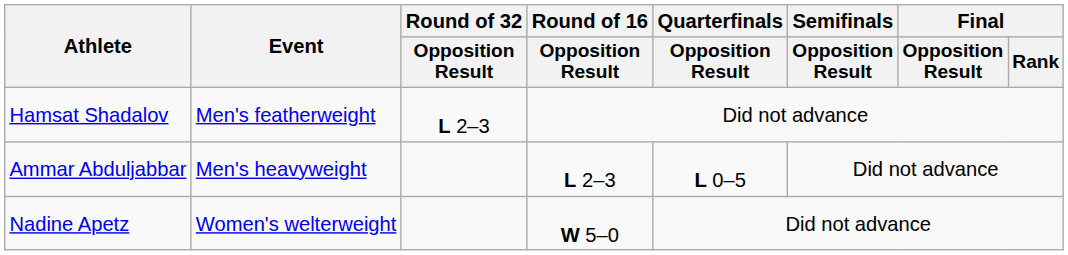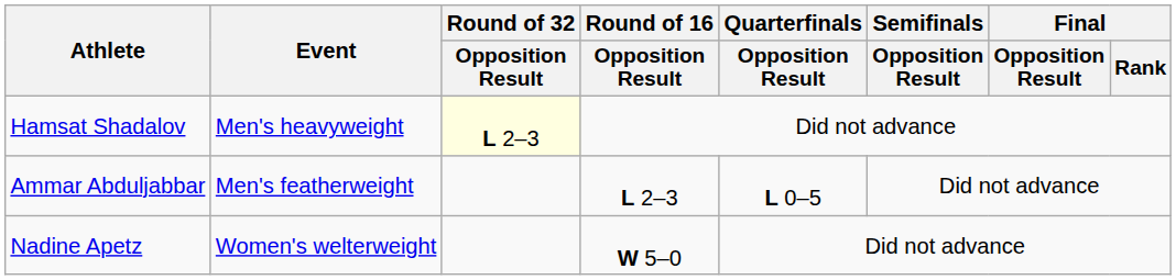 <table class="wikitable" style="font-size:90%">
 <tr>
 <th rowspan="2">Athlete</th>
 <th rowspan="2">Event</th>
 <th>Round of 32</th>
 <th>Round of 16</th>
 <th>Quarterfinals</th>
 <th>Semifinals</th>
 <th colspan=2>Final</th>
 </tr>
 <tr style="font-size:95%">
 <th>Opposition<br>Result</th>
 <th>Opposition<br>Result</th>
 <th>Opposition<br>Result</th>
 <th>Opposition<br>Result</th>
 <th>Opposition<br>Result</th>
 <th>Rank</th>
 </tr>
 <tr align=center>
 <td align=left><a href='#'>Hamsat Shadalov</a></td>
-<td align=left><a href='#'>Men's featherweight</a></td>
-<td><br><strong>L</strong> 2–3</td>
+<td align=left><a href='#'>Men's heavyweight</a></td>
+<td style="background: lightyellow;"><br><strong>L</strong> 2–3</td>
 <td colspan=5>Did not advance</td>
 </tr>
 <tr align=center>
 <td align=left><a href='#'>Ammar Abduljabbar</a></td>
-<td align=left><a href='#'>Men's heavyweight</a></td>
+<td align=left><a href='#'>Men's featherweight</a></td>
 <td></td>
 <td><br><strong>L</strong> 2–3</td>
 <td><br><strong>L</strong> 0–5</td>
 <td colspan=3>Did not advance</td>
 </tr>
 <tr align=center>
 <td align=left><a href='#'>Nadine Apetz</a></td>
 <td align=left><a href='#'>Women's welterweight</a></td>
 <td></td>
 <td><br><strong>W</strong> 5–0</td>
 <td colspan=4>Did not advance</td>
 </tr>
 </table>
